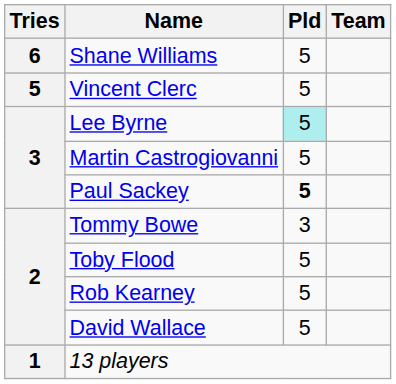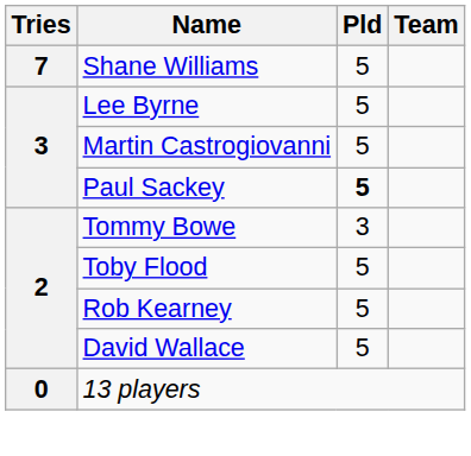 <table class="wikitable">
 <tr>
 <th>Tries</th>
 <th>Name</th>
 <th>Pld</th>
 <th>Team</th>
 </tr>
 <tr>
-<th>6</th>
+<th>7</th>
 <td><a href='#'>Shane Williams</a></td>
-<td align="center">5</td>
-<td></td>
-</tr>
-<tr>
-<th>5</th>
-<td><a href='#'>Vincent Clerc</a></td>
 <td align="center">5</td>
 <td></td>
 </tr>
 <tr>
 <th rowspan="3">3</th>
 <td><a href='#'>Lee Byrne</a></td>
-<td align="center" style="background: paleturquoise;">5</td>
+<td align="center">5</td>
 <td></td>
 </tr>
 <tr>
 <td><a href='#'>Martin Castrogiovanni</a></td>
 <td align="center">5</td>
 <td></td>
 </tr>
 <tr>
 <td><a href='#'>Paul Sackey</a></td>
 <td align="center"><strong>5</strong></td>
 <td></td>
 </tr>
 <tr>
 <th rowspan="4">2</th>
 <td><a href='#'>Tommy Bowe</a></td>
 <td align="center">3</td>
 <td></td>
 </tr>
 <tr>
 <td><a href='#'>Toby Flood</a></td>
 <td align="center">5</td>
 <td></td>
 </tr>
 <tr>
 <td><a href='#'>Rob Kearney</a></td>
 <td align="center">5</td>
 <td></td>
 </tr>
 <tr>
 <td><a href='#'>David Wallace</a></td>
 <td align="center">5</td>
 <td></td>
 </tr>
 <tr>
-<th>1</th>
+<th>0</th>
 <td colspan="3"><em>13 players</em></td>
 </tr>
 </table>
